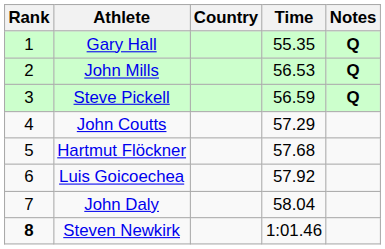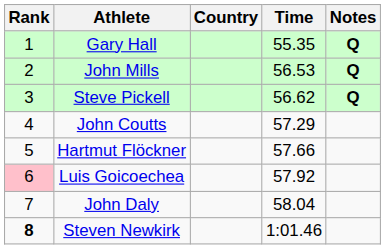 <table class="wikitable sortable" style="text-align:center">
 <tr>
 <th>Rank</th>
 <th>Athlete</th>
 <th>Country</th>
 <th>Time</th>
 <th>Notes</th>
 </tr>
 <tr bgcolor=ccffcc>
 <td>1</td>
 <td><a href='#'>Gary Hall</a></td>
 <td align=left></td>
 <td>55.35</td>
 <td><strong>Q </strong></td>
 </tr>
 <tr bgcolor=ccffcc>
 <td>2</td>
 <td><a href='#'>John Mills</a></td>
 <td align=left></td>
 <td>56.53</td>
 <td><strong>Q </strong></td>
 </tr>
 <tr bgcolor=ccffcc>
 <td>3</td>
 <td><a href='#'>Steve Pickell</a></td>
 <td align=left></td>
-<td>56.59</td>
+<td>56.62</td>
 <td><strong>Q </strong></td>
 </tr>
 <tr>
 <td>4</td>
 <td><a href='#'>John Coutts</a></td>
 <td align=left></td>
 <td>57.29</td>
 <td><strong> </strong></td>
 </tr>
 <tr>
 <td>5</td>
 <td><a href='#'>Hartmut Flöckner</a></td>
 <td align=left></td>
-<td>57.68</td>
+<td>57.66</td>
 <td><strong> </strong></td>
 </tr>
 <tr>
-<td>6</td>
+<td style="background: pink;">6</td>
 <td><a href='#'>Luis Goicoechea</a></td>
 <td align=left></td>
 <td>57.92</td>
 <td><strong> </strong></td>
 </tr>
 <tr>
 <td>7</td>
 <td><a href='#'>John Daly</a></td>
 <td align=left></td>
 <td>58.04</td>
 <td><strong> </strong></td>
 </tr>
 <tr>
 <td><strong>8</strong></td>
 <td><a href='#'>Steven Newkirk</a></td>
 <td align=left></td>
 <td>1:01.46</td>
 <td><strong> </strong></td>
 </tr>
 </table>
